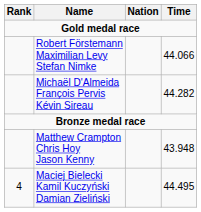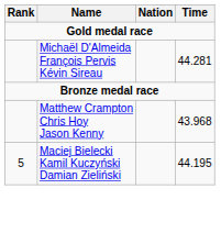 <table class="wikitable" style="text-align:center">
 <tr>
 <th>Rank</th>
 <th>Name</th>
 <th>Nation</th>
 <th>Time</th>
 </tr>
 <tr>
 <td colspan=4><strong>Gold medal race</strong></td>
 </tr>
 <tr>
 <td></td>
-<td align=left><a href='#'>Robert Förstemann</a><br><a href='#'>Maximilian Levy</a><br><a href='#'>Stefan Nimke</a></td>
-<td align=left></td>
-<td>44.066</td>
-</tr>
-<tr>
-<td></td>
 <td align=left><a href='#'>Michaël D'Almeida</a><br><a href='#'>François Pervis</a><br><a href='#'>Kévin Sireau</a></td>
 <td align=left></td>
-<td>44.282</td>
+<td>44.281</td>
 </tr>
 <tr>
 <td colspan=4><strong>Bronze medal race</strong></td>
 </tr>
 <tr>
 <td></td>
 <td align=left><a href='#'>Matthew Crampton</a><br><a href='#'>Chris Hoy</a><br><a href='#'>Jason Kenny</a></td>
 <td align=left></td>
-<td>43.948</td>
+<td>43.968</td>
 </tr>
 <tr>
-<td>4</td>
+<td>5</td>
 <td align=left><a href='#'>Maciej Bielecki</a><br><a href='#'>Kamil Kuczyński</a><br><a href='#'>Damian Zieliński</a></td>
 <td align=left></td>
-<td>44.495</td>
+<td>44.195</td>
 </tr>
 </table>
